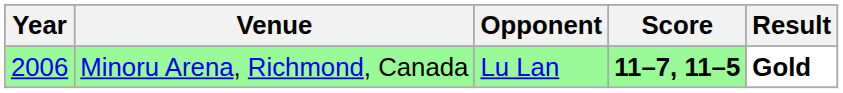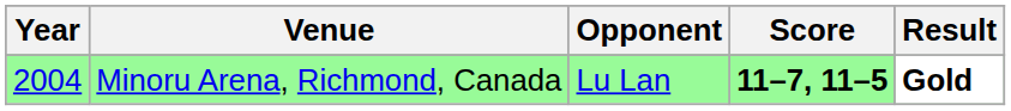 <table class="sortable wikitable" style="font-size: 90%;">
 <tr>
 <th>Year</th>
 <th>Venue</th>
 <th>Opponent</th>
 <th>Score</th>
 <th>Result</th>
 </tr>
 <tr style="background:#98FB98">
-<td align="center"><a href='#'>2006</a></td>
+<td align="center"><a href='#'>2004</a></td>
 <td align="left"><a href='#'>Minoru Arena</a>, <a href='#'>Richmond</a>, Canada</td>
 <td align="left"> <a href='#'>Lu Lan</a></td>
 <td align="left"><strong>11–7, 11–5</strong></td>
 <td style="text-align:left; background:white"> <strong>Gold</strong></td>
 </tr>
 </table>
